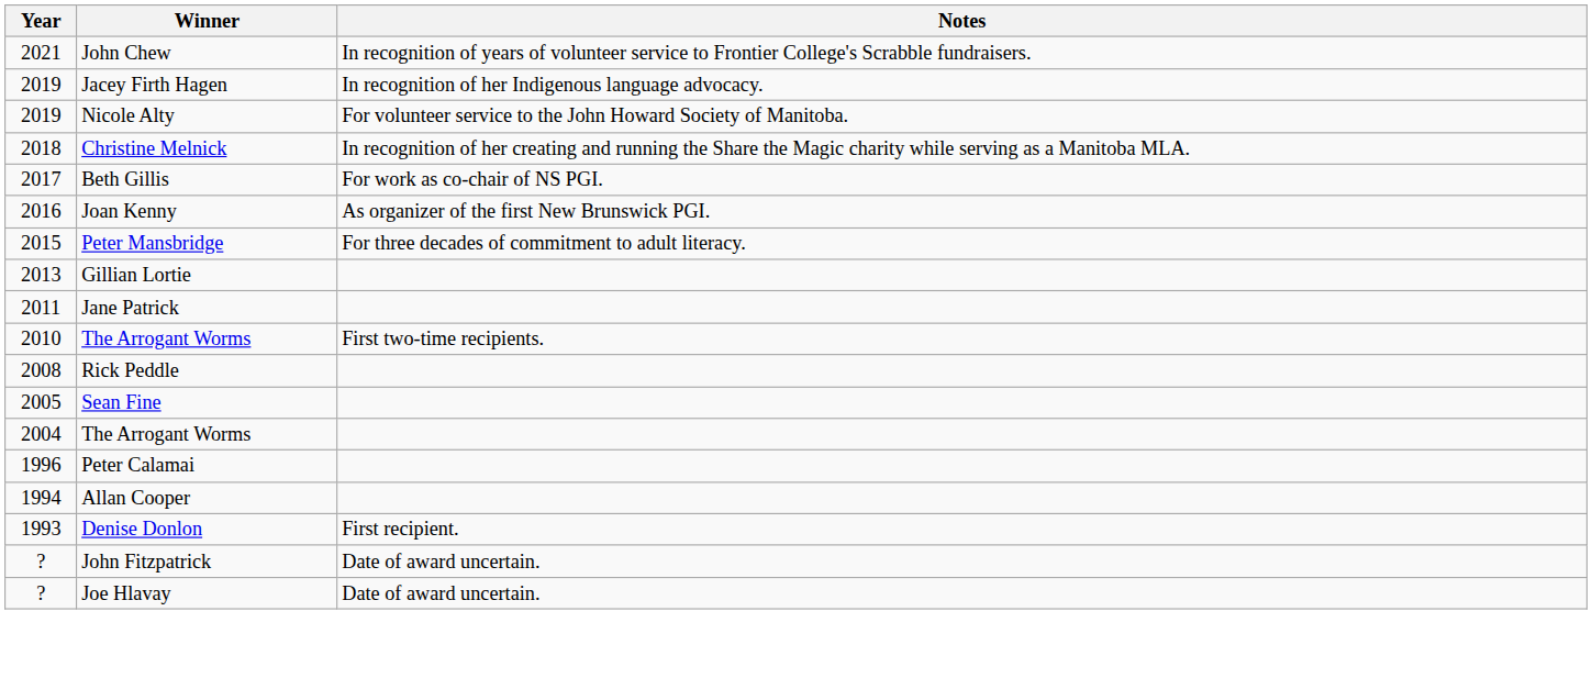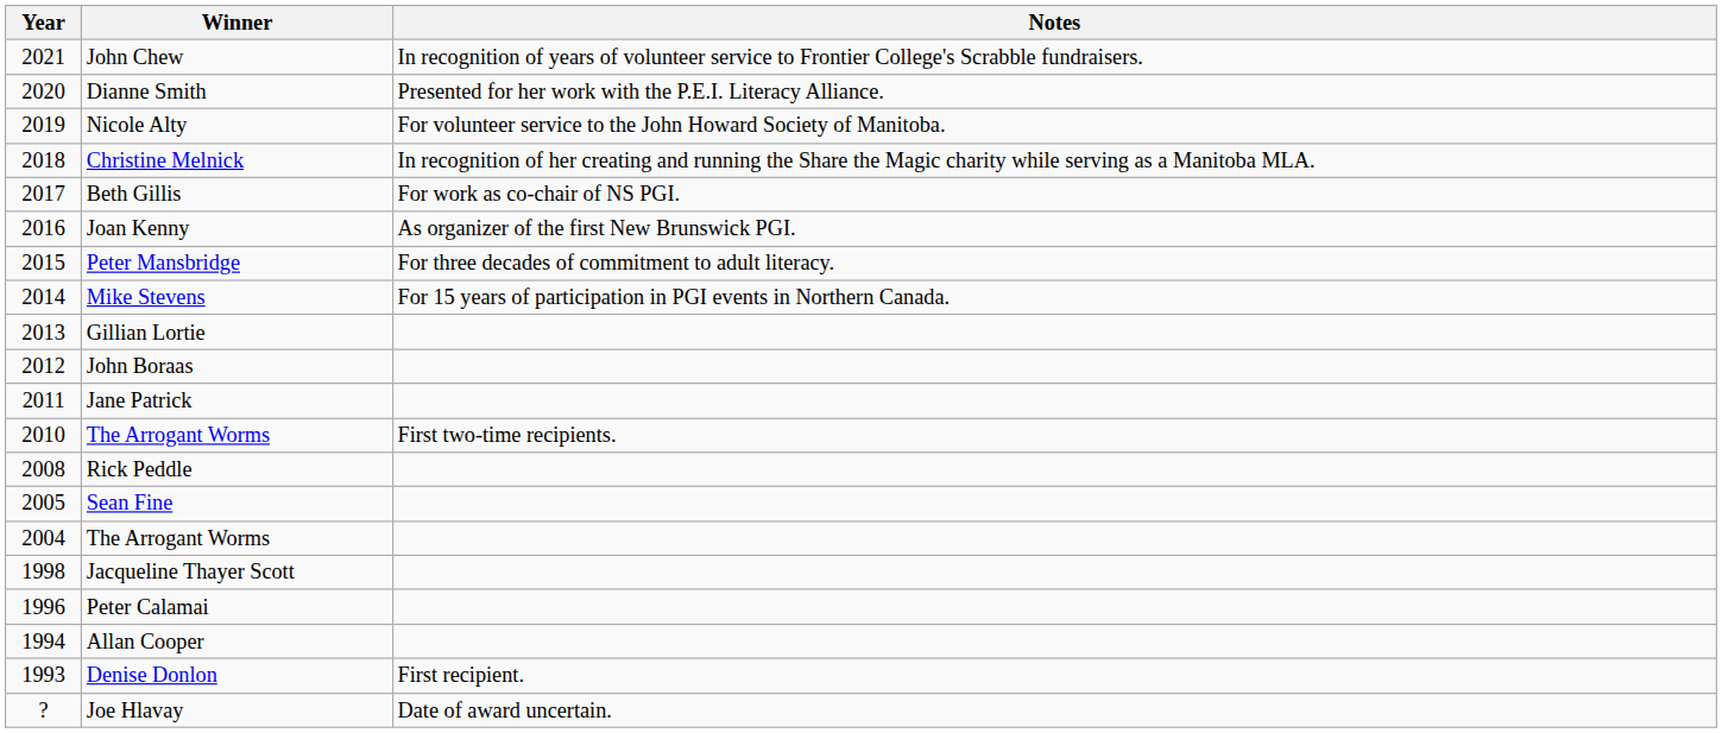 <table class="wikitable" width="100%">
 <tr>
 <th>Year</th>
 <th>Winner</th>
 <th>Notes</th>
 </tr>
 <tr>
 <td align="center">2021</td>
 <td>John Chew</td>
 <td>In recognition of years of volunteer service to Frontier College's Scrabble fundraisers.</td>
 </tr>
 <tr>
-<td align="center">2019</td>
-<td>Jacey Firth Hagen</td>
-<td>In recognition of her Indigenous language advocacy.</td>
+<td align="center">2020</td>
+<td>Dianne Smith</td>
+<td>Presented for her work with the P.E.I. Literacy Alliance.</td>
 </tr>
 <tr>
 <td align="center">2019</td>
 <td>Nicole Alty</td>
 <td>For volunteer service to the John Howard Society of Manitoba.</td>
 </tr>
 <tr>
 <td align="center">2018</td>
 <td><a href='#'>Christine Melnick</a></td>
 <td>In recognition of her creating and running the Share the Magic charity while serving as a Manitoba MLA.</td>
 </tr>
 <tr>
 <td align="center">2017</td>
 <td>Beth Gillis</td>
 <td>For work as co-chair of NS PGI.</td>
 </tr>
 <tr>
 <td align="center">2016</td>
 <td>Joan Kenny</td>
 <td>As organizer of the first New Brunswick PGI.</td>
 </tr>
 <tr>
 <td align="center">2015</td>
 <td><a href='#'>Peter Mansbridge</a></td>
 <td>For three decades of commitment to adult literacy.</td>
 </tr>
 <tr>
+<td align="center">2014</td>
+<td><a href='#'>Mike Stevens</a></td>
+<td>For 15 years of participation in PGI events in Northern Canada.</td>
+</tr>
+<tr>
 <td align="center">2013</td>
 <td>Gillian Lortie</td>
+<td></td>
+</tr>
+<tr>
+<td align="center">2012</td>
+<td>John Boraas</td>
 <td></td>
 </tr>
 <tr>
 <td align="center">2011</td>
 <td>Jane Patrick</td>
 <td></td>
 </tr>
 <tr>
 <td align="center">2010</td>
 <td><a href='#'>The Arrogant Worms</a></td>
 <td>First two-time recipients.</td>
 </tr>
 <tr>
 <td align="center">2008</td>
 <td>Rick Peddle</td>
 <td></td>
 </tr>
 <tr>
 <td align="center">2005</td>
 <td><a href='#'>Sean Fine</a></td>
 <td></td>
 </tr>
 <tr>
 <td align="center">2004</td>
 <td>The Arrogant Worms</td>
 <td></td>
 </tr>
 <tr>
+<td align="center">1998</td>
+<td>Jacqueline Thayer Scott</td>
+<td></td>
+</tr>
+<tr>
 <td align="center">1996</td>
 <td>Peter Calamai</td>
 <td></td>
 </tr>
 <tr>
 <td align="center">1994</td>
 <td>Allan Cooper</td>
 <td></td>
 </tr>
 <tr>
 <td align="center">1993</td>
 <td><a href='#'>Denise Donlon</a></td>
 <td>First recipient.</td>
 </tr>
 <tr>
 <td align="center">?</td>
-<td>John Fitzpatrick</td>
-<td>Date of award uncertain.</td>
-</tr>
-<tr>
-<td align="center">?</td>
 <td>Joe Hlavay</td>
 <td>Date of award uncertain.</td>
 </tr>
 </table>
